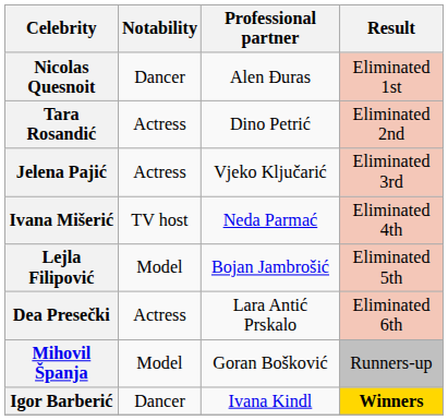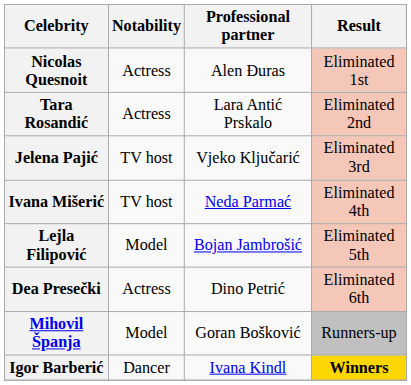 <table class="wikitable sortable" style="text-align:center; width:64%">
 <tr>
 <th scope="col">Celebrity</th>
 <th scope="col" class="unsortable">Notability</th>
 <th scope="col">Professional partner</th>
 <th scope="col">Result</th>
 </tr>
 <tr>
 <th scope="row">Nicolas Quesnoit</th>
-<td>Dancer</td>
+<td>Actress</td>
 <td>Alen Đuras</td>
 <td bgcolor="f4c7b8">Eliminated 1st</td>
 </tr>
 <tr>
 <th scope="row">Tara Rosandić</th>
 <td>Actress</td>
-<td>Dino Petrić</td>
+<td>Lara Antić Prskalo</td>
 <td bgcolor="f4c7b8">Eliminated 2nd</td>
 </tr>
 <tr>
 <th scope="row">Jelena Pajić</th>
-<td>Actress</td>
+<td>TV host</td>
 <td>Vjeko Ključarić</td>
 <td bgcolor="f4c7b8">Eliminated 3rd</td>
 </tr>
 <tr>
 <th scope="row">Ivana Mišerić</th>
 <td>TV host</td>
 <td><a href='#'>Neda Parmać</a></td>
 <td bgcolor="f4c7b8">Eliminated 4th</td>
 </tr>
 <tr>
 <th scope="row">Lejla Filipović</th>
 <td>Model</td>
 <td><a href='#'>Bojan Jambrošić</a></td>
 <td bgcolor="f4c7b8">Eliminated 5th</td>
 </tr>
 <tr>
 <th scope="row">Dea Presečki</th>
 <td>Actress</td>
-<td>Lara Antić Prskalo</td>
+<td>Dino Petrić</td>
 <td bgcolor="f4c7b8">Eliminated 6th</td>
 </tr>
 <tr>
 <th scope="row"><a href='#'>Mihovil Španja</a></th>
 <td>Model</td>
 <td>Goran Bošković</td>
 <td bgcolor="silver">Runners-up</td>
 </tr>
 <tr>
 <th scope="row">Igor Barberić</th>
 <td>Dancer</td>
 <td><a href='#'>Ivana Kindl</a></td>
 <td bgcolor="gold"><strong>Winners</strong></td>
 </tr>
 <tr>
 </tr>
 </table>
